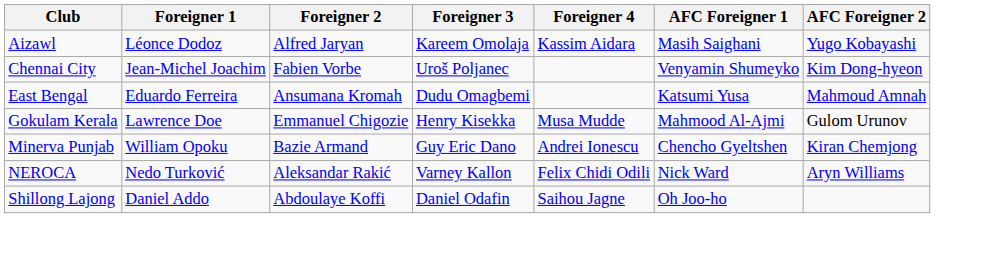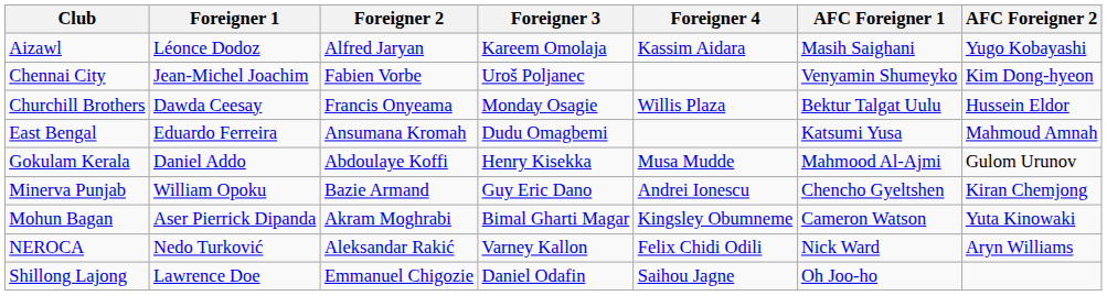 <table class="wikitable" style="font-size:101%;">
 <tr>
 <th>Club</th>
 <th>Foreigner 1</th>
 <th>Foreigner 2</th>
 <th>Foreigner 3</th>
 <th>Foreigner 4</th>
 <th>AFC Foreigner 1</th>
 <th>AFC Foreigner 2</th>
 </tr>
 <tr>
 <td><a href='#'>Aizawl</a></td>
 <td> <a href='#'>Léonce Dodoz</a></td>
 <td> <a href='#'>Alfred Jaryan</a></td>
 <td> <a href='#'>Kareem Omolaja</a></td>
 <td> <a href='#'>Kassim Aidara</a></td>
 <td> <a href='#'>Masih Saighani</a></td>
 <td> <a href='#'>Yugo Kobayashi</a></td>
 </tr>
 <tr>
 <td><a href='#'>Chennai City</a></td>
 <td> <a href='#'>Jean-Michel Joachim</a></td>
 <td> <a href='#'>Fabien Vorbe</a></td>
 <td> <a href='#'>Uroš Poljanec</a></td>
 <td></td>
 <td> <a href='#'>Venyamin Shumeyko</a></td>
 <td> <a href='#'>Kim Dong-hyeon</a></td>
 </tr>
 <tr>
+<td><a href='#'>Churchill Brothers</a></td>
+<td> <a href='#'>Dawda Ceesay</a></td>
+<td> <a href='#'>Francis Onyeama</a></td>
+<td> <a href='#'>Monday Osagie</a></td>
+<td> <a href='#'>Willis Plaza</a></td>
+<td> <a href='#'>Bektur Talgat Uulu</a></td>
+<td> <a href='#'>Hussein Eldor</a></td>
+</tr>
+<tr>
 <td><a href='#'>East Bengal</a></td>
 <td> <a href='#'>Eduardo Ferreira</a></td>
 <td> <a href='#'>Ansumana Kromah</a></td>
 <td> <a href='#'>Dudu Omagbemi</a></td>
 <td></td>
 <td> <a href='#'>Katsumi Yusa</a></td>
 <td> <a href='#'>Mahmoud Amnah</a></td>
 </tr>
 <tr>
 <td><a href='#'>Gokulam Kerala</a></td>
-<td> <a href='#'>Lawrence Doe</a></td>
-<td> <a href='#'>Emmanuel Chigozie</a></td>
+<td> <a href='#'>Daniel Addo</a></td>
+<td> <a href='#'>Abdoulaye Koffi</a></td>
 <td> <a href='#'>Henry Kisekka</a></td>
 <td> <a href='#'>Musa Mudde</a></td>
 <td> <a href='#'>Mahmood Al-Ajmi</a></td>
 <td> Gulom Urunov</td>
 </tr>
 <tr>
 <td><a href='#'>Minerva Punjab</a></td>
 <td> <a href='#'>William Opoku</a></td>
 <td> <a href='#'>Bazie Armand</a></td>
 <td> <a href='#'>Guy Eric Dano</a></td>
 <td> <a href='#'>Andrei Ionescu</a></td>
 <td> <a href='#'>Chencho Gyeltshen</a></td>
 <td> <a href='#'>Kiran Chemjong</a></td>
 </tr>
 <tr>
+<td><a href='#'>Mohun Bagan</a></td>
+<td> <a href='#'>Aser Pierrick Dipanda</a></td>
+<td> <a href='#'>Akram Moghrabi</a></td>
+<td><a href='#'>Bimal Gharti Magar</a></td>
+<td> <a href='#'>Kingsley Obumneme</a></td>
+<td> <a href='#'>Cameron Watson</a></td>
+<td> <a href='#'>Yuta Kinowaki</a></td>
+</tr>
+<tr>
 <td><a href='#'>NEROCA</a></td>
 <td> <a href='#'>Nedo Turković</a></td>
 <td> <a href='#'>Aleksandar Rakić</a></td>
 <td> <a href='#'>Varney Kallon</a></td>
 <td> <a href='#'>Felix Chidi Odili</a></td>
 <td> <a href='#'>Nick Ward</a></td>
 <td> <a href='#'>Aryn Williams</a></td>
 </tr>
 <tr>
 <td><a href='#'>Shillong Lajong</a></td>
-<td> <a href='#'>Daniel Addo</a></td>
-<td> <a href='#'>Abdoulaye Koffi</a></td>
+<td> <a href='#'>Lawrence Doe</a></td>
+<td> <a href='#'>Emmanuel Chigozie</a></td>
 <td> <a href='#'>Daniel Odafin</a></td>
 <td> <a href='#'>Saihou Jagne</a></td>
 <td> <a href='#'>Oh Joo-ho</a></td>
 <td></td>
 </tr>
 </table>
